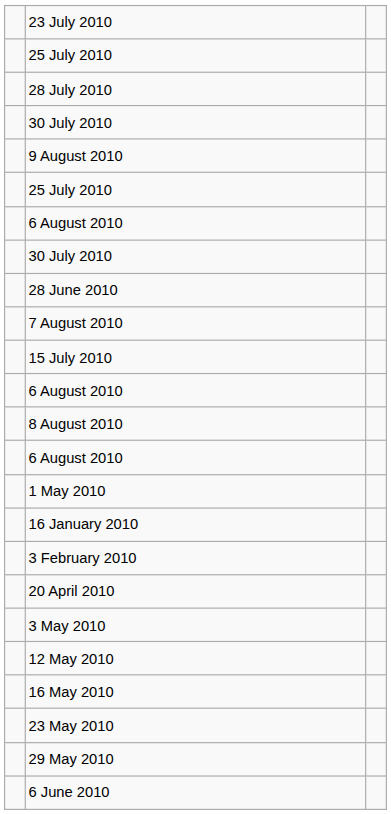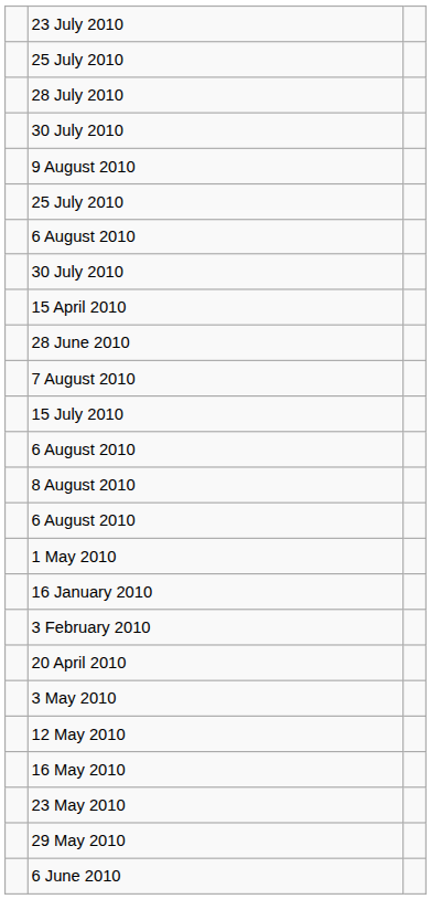 <table class="wikitable" style="font-size: 80%; float: left; width: 26em; margin-right: 1em; height: 700px">
 <tr>
 <td></td>
 <td>23 July 2010</td>
 <td></td>
 </tr>
 <tr>
 <td></td>
 <td>25 July 2010</td>
 <td></td>
 </tr>
 <tr>
 <td></td>
 <td>28 July 2010</td>
 <td></td>
 </tr>
 <tr>
 <td></td>
 <td>30 July 2010</td>
 <td></td>
 </tr>
 <tr>
 <td></td>
 <td>9 August 2010</td>
 <td></td>
 </tr>
 <tr>
 <td></td>
 <td>25 July 2010</td>
 <td></td>
 </tr>
 <tr>
 <td></td>
 <td>6 August 2010</td>
 <td></td>
 </tr>
 <tr>
 <td></td>
 <td>30 July 2010</td>
+<td></td>
+</tr>
+<tr>
+<td></td>
+<td>15 April 2010</td>
 <td></td>
 </tr>
 <tr>
 <td></td>
 <td>28 June 2010</td>
 <td></td>
 </tr>
 <tr>
 <td></td>
 <td>7 August 2010</td>
 <td></td>
 </tr>
 <tr>
 <td></td>
 <td>15 July 2010</td>
 <td></td>
 </tr>
 <tr>
 <td></td>
 <td>6 August 2010</td>
 <td></td>
 </tr>
 <tr>
 <td></td>
 <td>8 August 2010</td>
 <td></td>
 </tr>
 <tr>
 <td></td>
 <td>6 August 2010</td>
 <td></td>
 </tr>
 <tr>
 <td></td>
 <td>1 May 2010</td>
 <td></td>
 </tr>
 <tr>
 <td></td>
 <td>16 January 2010</td>
 <td></td>
 </tr>
 <tr>
 <td></td>
 <td>3 February 2010</td>
 <td></td>
 </tr>
 <tr>
 <td></td>
 <td>20 April 2010</td>
 <td></td>
 </tr>
 <tr>
 <td></td>
 <td>3 May 2010</td>
 <td></td>
 </tr>
 <tr>
 <td></td>
 <td>12 May 2010</td>
 <td></td>
 </tr>
 <tr>
 <td></td>
 <td>16 May 2010</td>
 <td></td>
 </tr>
 <tr>
 <td></td>
 <td>23 May 2010</td>
 <td></td>
 </tr>
 <tr>
 <td></td>
 <td>29 May 2010</td>
 <td></td>
 </tr>
 <tr>
 <td></td>
 <td>6 June 2010</td>
 <td></td>
 </tr>
 </table>
